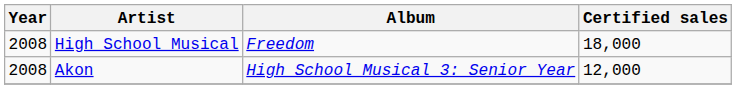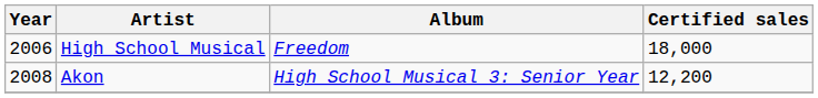 <table class="wikitable sortable">
 <tr>
 <th>Year</th>
 <th>Artist</th>
 <th>Album</th>
 <th>Certified sales</th>
 </tr>
 <tr>
-<td>2008</td>
+<td>2006</td>
 <td><a href='#'>High School Musical</a></td>
 <td><a href='#'><em>Freedom</em></a></td>
 <td>18,000</td>
 </tr>
 <tr>
 <td>2008</td>
 <td><a href='#'>Akon</a></td>
 <td><a href='#'><em>High School Musical 3: Senior Year</em></a></td>
-<td>12,000</td>
+<td>12,200</td>
 </tr>
 <tr>
 </tr>
 </table>
